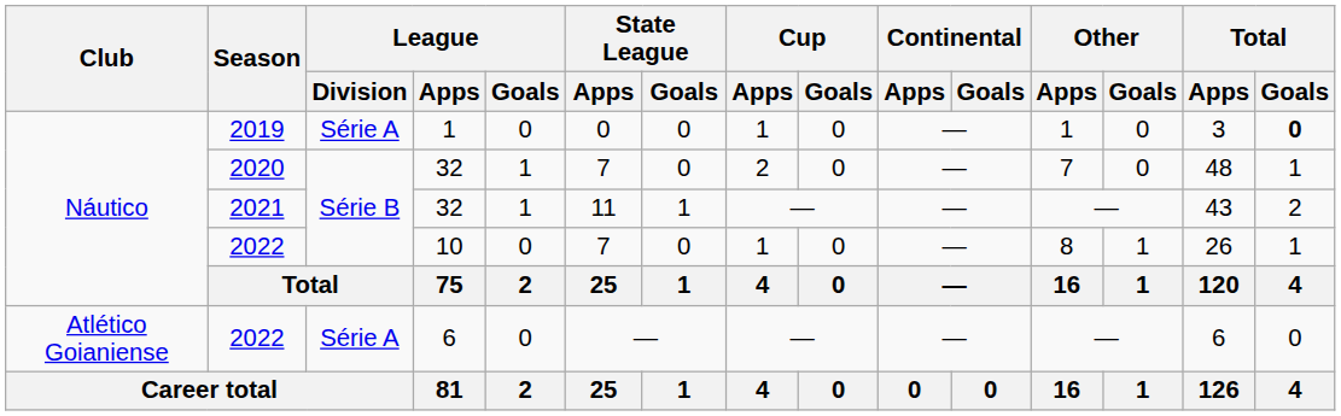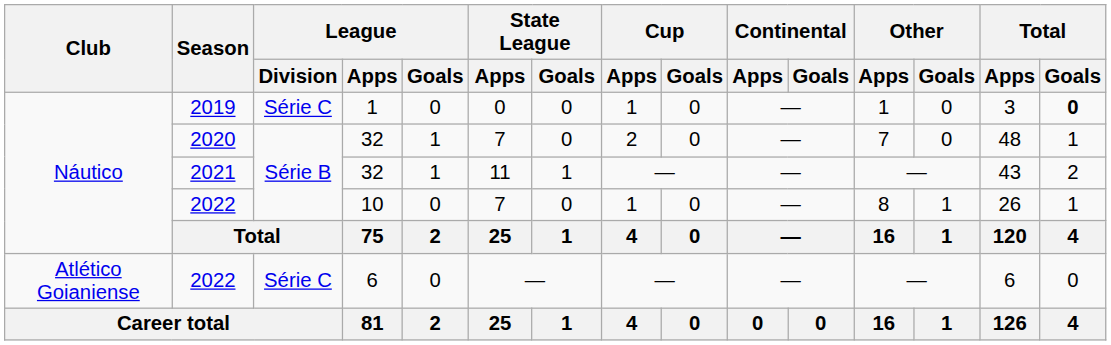 <table class="wikitable" style="text-align: center;">
 <tr>
 <th rowspan="2">Club</th>
 <th rowspan="2">Season</th>
 <th colspan="3">League</th>
 <th colspan="2">State League</th>
 <th colspan="2">Cup</th>
 <th colspan="2">Continental</th>
 <th colspan="2">Other</th>
 <th colspan="2">Total</th>
 </tr>
 <tr>
 <th>Division</th>
 <th>Apps</th>
 <th>Goals</th>
 <th>Apps</th>
 <th>Goals</th>
 <th>Apps</th>
 <th>Goals</th>
 <th>Apps</th>
 <th>Goals</th>
 <th>Apps</th>
 <th>Goals</th>
 <th>Apps</th>
 <th>Goals</th>
 </tr>
 <tr>
 <td rowspan="5"><a href='#'>Náutico</a></td>
 <td><a href='#'>2019</a></td>
-<td><a href='#'>Série A</a></td>
+<td><a href='#'>Série C</a></td>
 <td>1</td>
 <td>0</td>
 <td>0</td>
 <td>0</td>
 <td>1</td>
 <td>0</td>
 <td colspan="2">—</td>
 <td>1</td>
 <td>0</td>
 <td>3</td>
 <td><strong>0</strong></td>
 </tr>
 <tr>
 <td><a href='#'>2020</a></td>
 <td rowspan="3"><a href='#'>Série B</a></td>
 <td>32</td>
 <td>1</td>
 <td>7</td>
 <td>0</td>
 <td>2</td>
 <td>0</td>
 <td colspan="2">—</td>
 <td>7</td>
 <td>0</td>
 <td>48</td>
 <td>1</td>
 </tr>
 <tr>
 <td><a href='#'>2021</a></td>
 <td>32</td>
 <td>1</td>
 <td>11</td>
 <td>1</td>
 <td colspan="2">—</td>
 <td colspan="2">—</td>
 <td colspan="2">—</td>
 <td>43</td>
 <td>2</td>
 </tr>
 <tr>
 <td><a href='#'>2022</a></td>
 <td>10</td>
 <td>0</td>
 <td>7</td>
 <td>0</td>
 <td>1</td>
 <td>0</td>
 <td colspan="2">—</td>
 <td>8</td>
 <td>1</td>
 <td>26</td>
 <td>1</td>
 </tr>
 <tr>
 <th colspan="2">Total</th>
 <th>75</th>
 <th>2</th>
 <th>25</th>
 <th>1</th>
 <th>4</th>
 <th>0</th>
 <th colspan="2">—</th>
 <th>16</th>
 <th>1</th>
 <th>120</th>
 <th>4</th>
 </tr>
 <tr>
 <td><a href='#'>Atlético Goianiense</a></td>
 <td><a href='#'>2022</a></td>
-<td><a href='#'>Série A</a></td>
+<td><a href='#'>Série C</a></td>
 <td>6</td>
 <td>0</td>
 <td colspan="2">—</td>
 <td colspan="2">—</td>
 <td colspan="2">—</td>
 <td colspan="2">—</td>
 <td>6</td>
 <td>0</td>
 </tr>
 <tr>
 <th colspan="3">Career total</th>
 <th>81</th>
 <th>2</th>
 <th>25</th>
 <th>1</th>
 <th>4</th>
 <th>0</th>
 <th>0</th>
 <th>0</th>
 <th>16</th>
 <th>1</th>
 <th>126</th>
 <th>4</th>
 </tr>
 </table>
